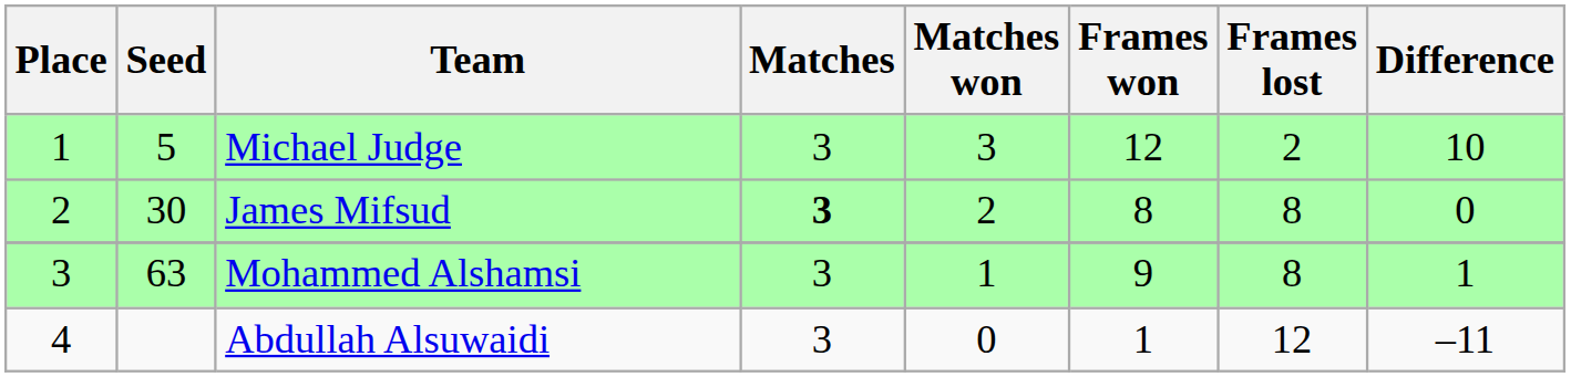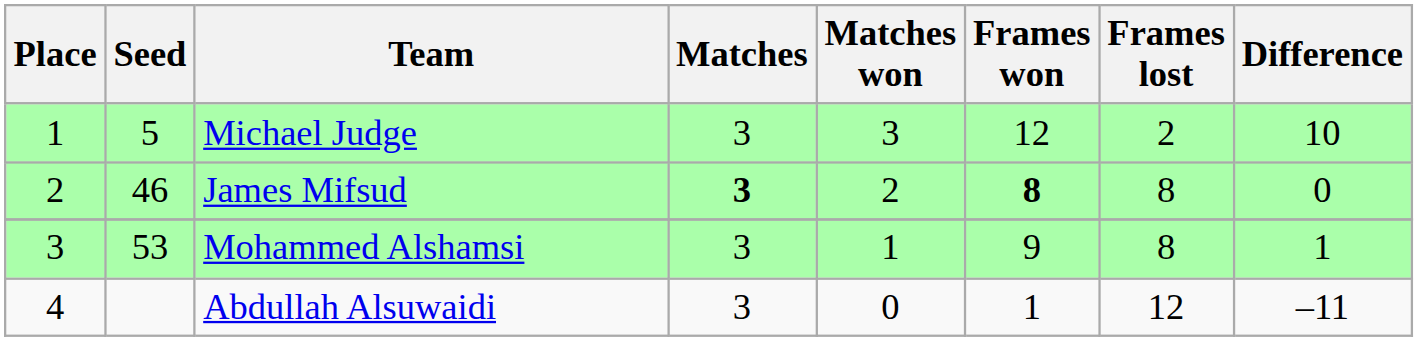 <table class="wikitable" style="text-align: center;">
 <tr>
 <th width=20>Place</th>
 <th width=20>Seed</th>
 <th width=200>Team</th>
 <th width=20>Matches</th>
 <th width=20>Matches won</th>
 <th width=20>Frames won</th>
 <th width=20>Frames lost</th>
 <th width=20>Difference</th>
 </tr>
 <tr style="background:#aaffaa;">
 <td>1</td>
 <td>5</td>
 <td style="text-align:left;"> <a href='#'>Michael Judge</a></td>
 <td>3</td>
 <td>3</td>
 <td>12</td>
 <td>2</td>
 <td>10</td>
 </tr>
 <tr style="background:#aaffaa;">
 <td>2</td>
-<td>30</td>
+<td>46</td>
 <td style="text-align:left;"> <a href='#'>James Mifsud</a></td>
 <td><strong>3</strong></td>
 <td>2</td>
-<td>8</td>
+<td><strong>8</strong></td>
 <td>8</td>
 <td>0</td>
 </tr>
 <tr>
 </tr>
 <tr style="background:#aaffaa;">
 <td>3</td>
-<td>63</td>
+<td>53</td>
 <td style="text-align:left;"> <a href='#'>Mohammed Alshamsi</a></td>
 <td>3</td>
 <td>1</td>
 <td>9</td>
 <td>8</td>
 <td>1</td>
 </tr>
 <tr>
 <td>4</td>
 <td></td>
 <td style="text-align:left;"> <a href='#'>Abdullah Alsuwaidi</a></td>
 <td>3</td>
 <td>0</td>
 <td>1</td>
 <td>12</td>
 <td>–11</td>
 </tr>
 </table>
